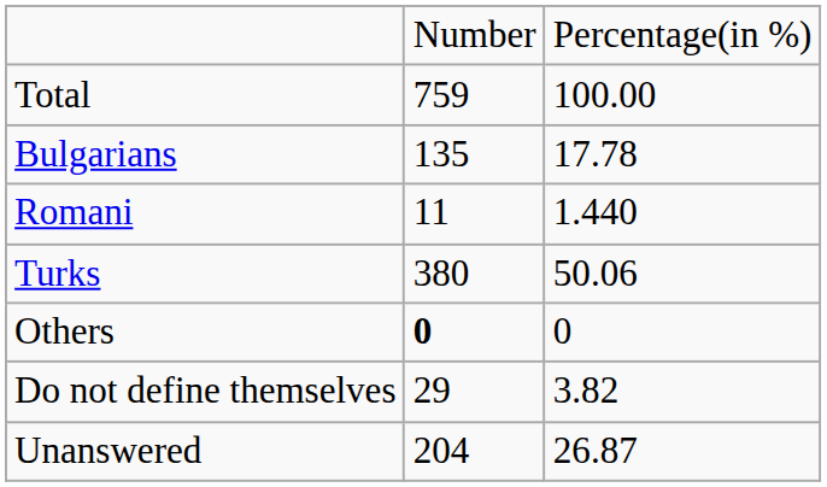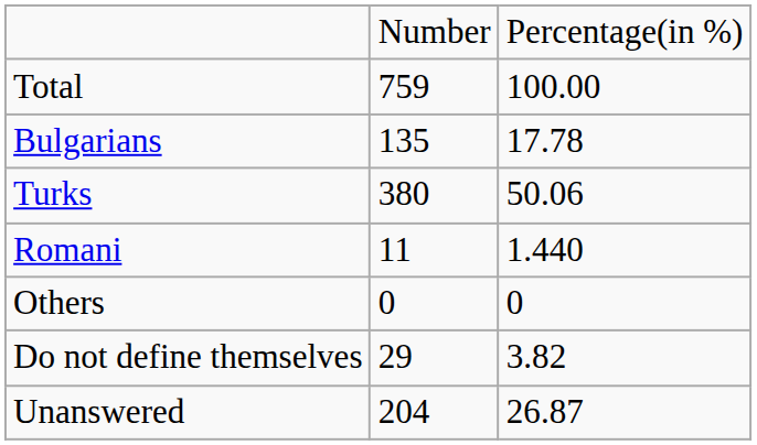 <table class="wikitable">
 <tr>
 <td></td>
 <td>Number</td>
 <td>Percentage(in %)</td>
 </tr>
 <tr>
 <td>Total</td>
 <td>759</td>
 <td>100.00</td>
 </tr>
 <tr>
 <td><a href='#'>Bulgarians</a></td>
 <td>135</td>
 <td>17.78</td>
 </tr>
 <tr>
+<td><a href='#'>Turks</a></td>
+<td>380</td>
+<td>50.06</td>
+</tr>
+<tr>
 <td><a href='#'>Romani</a></td>
 <td>11</td>
 <td>1.440</td>
 </tr>
 <tr>
-<td><a href='#'>Turks</a></td>
-<td>380</td>
-<td>50.06</td>
-</tr>
-<tr>
 <td>Others</td>
-<td><strong>0</strong></td>
+<td>0</td>
 <td>0</td>
 </tr>
 <tr>
 <td>Do not define themselves</td>
 <td>29</td>
 <td>3.82</td>
 </tr>
 <tr>
 <td>Unanswered</td>
 <td>204</td>
 <td>26.87</td>
 </tr>
 </table>
